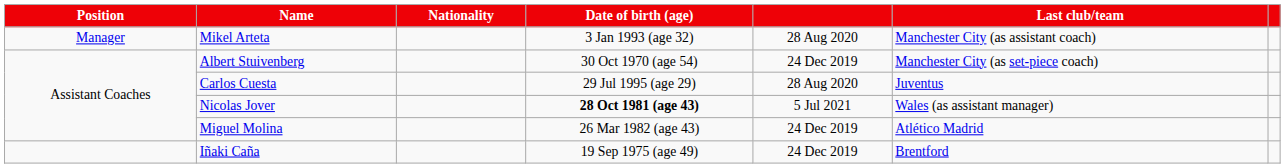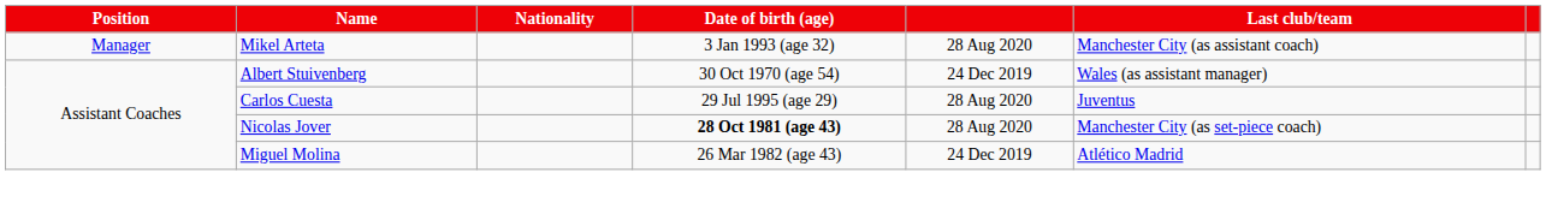 <table class="wikitable sortable" style="text-align:center; font-size:85%; width:100%;">
 <tr>
 <th style="background-color:#ee0107; color:#ffffff;">Position</th>
 <th style="background-color:#ee0107; color:#ffffff;">Name</th>
 <th style="background-color:#ee0107; color:#ffffff;">Nationality</th>
 <th style="background-color:#ee0107; color:#ffffff;">Date of birth (age)</th>
 <th style="background-color:#ee0107; color:#ffffff;"></th>
 <th style="background-color:#ee0107; color:#ffffff;">Last club/team</th>
 <th style="background-color:#ee0107; color:#ffffff;" class="unsortable"></th>
 </tr>
 <tr>
 <td><a href='#'>Manager</a></td>
 <td style="text-align:left;" data-sort-value="Ar"><a href='#'>Mikel Arteta</a></td>
 <td style="text-align:left;"></td>
 <td data-sort-value="5">3 Jan 1993 (age 32)</td>
 <td data-sort-value="3">28 Aug 2020</td>
 <td style="text-align:left;"> <a href='#'>Manchester City</a> (as assistant coach)</td>
 <td></td>
 </tr>
 <tr>
 <td rowspan="4">Assistant Coaches</td>
 <td style="text-align:left;" data-sort-value="St"><a href='#'>Albert Stuivenberg</a></td>
 <td style="text-align:left;"></td>
 <td data-sort-value="1">30 Oct 1970 (age 54)</td>
 <td data-sort-value="2">24 Dec 2019</td>
-<td style="text-align:left;"> <a href='#'>Manchester City</a> (as <a href='#'>set-piece</a> coach)</td>
+<td style="text-align:left;"> <a href='#'>Wales</a> (as assistant manager)</td>
 <td></td>
 </tr>
 <tr>
 <td style="text-align:left;" data-sort-value="Cu"><a href='#'>Carlos Cuesta</a></td>
 <td style="text-align:left;"></td>
 <td data-sort-value="6">29 Jul 1995 (age 29)</td>
 <td data-sort-value="3">28 Aug 2020</td>
 <td style="text-align:left;"> <a href='#'>Juventus</a></td>
 <td></td>
 </tr>
 <tr>
 <td style="text-align:left;" data-sort-value="Jo"><a href='#'>Nicolas Jover</a></td>
 <td style="text-align:left;"></td>
 <td data-sort-value="3"><strong>28 Oct 1981 (age 43)</strong></td>
-<td data-sort-value="4">5 Jul 2021</td>
-<td style="text-align:left;"> <a href='#'>Wales</a> (as assistant manager)</td>
+<td data-sort-value="3">28 Aug 2020</td>
+<td style="text-align:left;"> <a href='#'>Manchester City</a> (as <a href='#'>set-piece</a> coach)</td>
 <td></td>
 </tr>
 <tr>
 <td style="text-align:left;" data-sort-value="Mo"><a href='#'>Miguel Molina</a></td>
 <td style="text-align:left;"></td>
 <td data-sort-value="4">26 Mar 1982 (age 43)</td>
 <td data-sort-value="2">24 Dec 2019</td>
 <td style="text-align:left;"> <a href='#'>Atlético Madrid</a></td>
 <td></td>
 </tr>
-<tr>
-<td></td>
-<td style="text-align:left;" data-sort-value="Ca"><a href='#'>Iñaki Caña</a></td>
-<td style="text-align:left;"></td>
-<td data-sort-value="2">19 Sep 1975 (age 49)</td>
-<td data-sort-value="2">24 Dec 2019</td>
-<td style="text-align:left;"> <a href='#'>Brentford</a></td>
-<td></td>
-</tr>
 </table>
